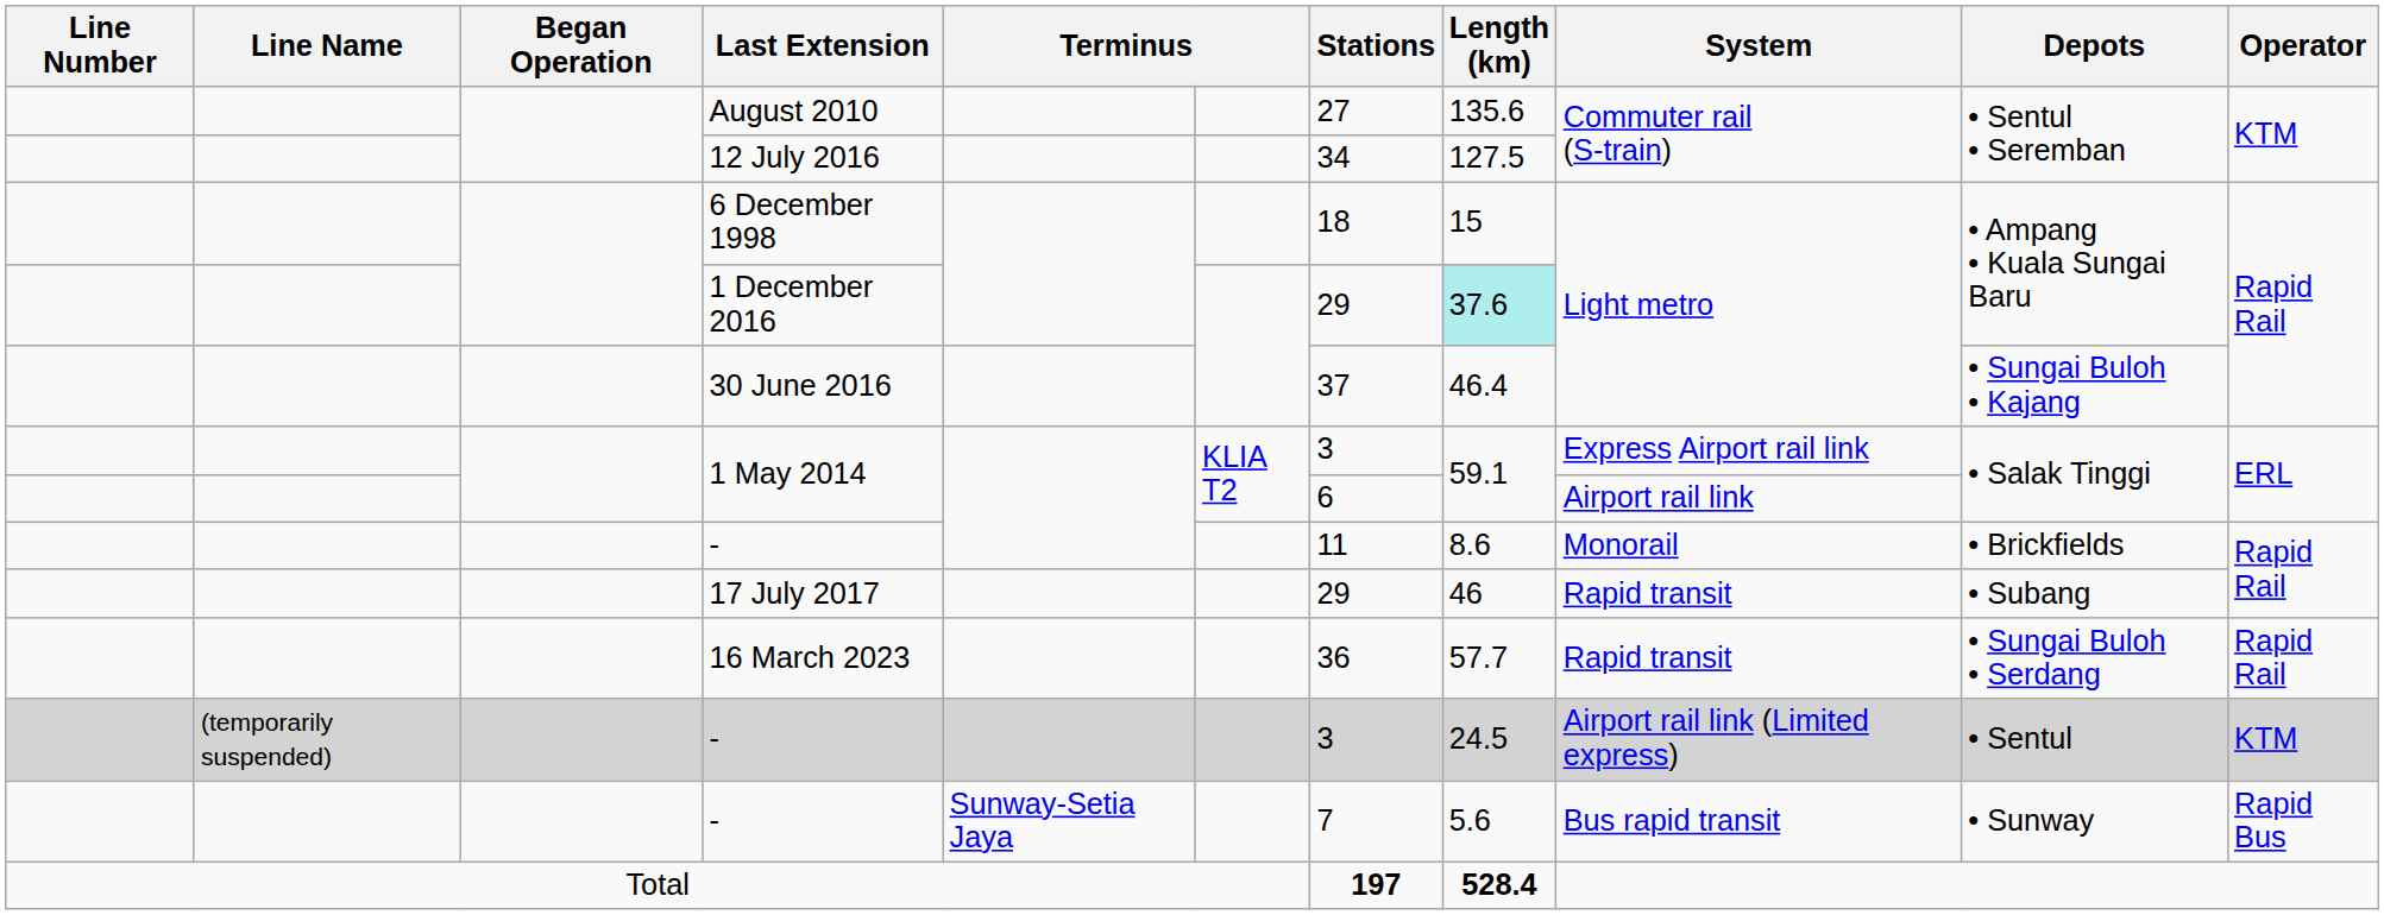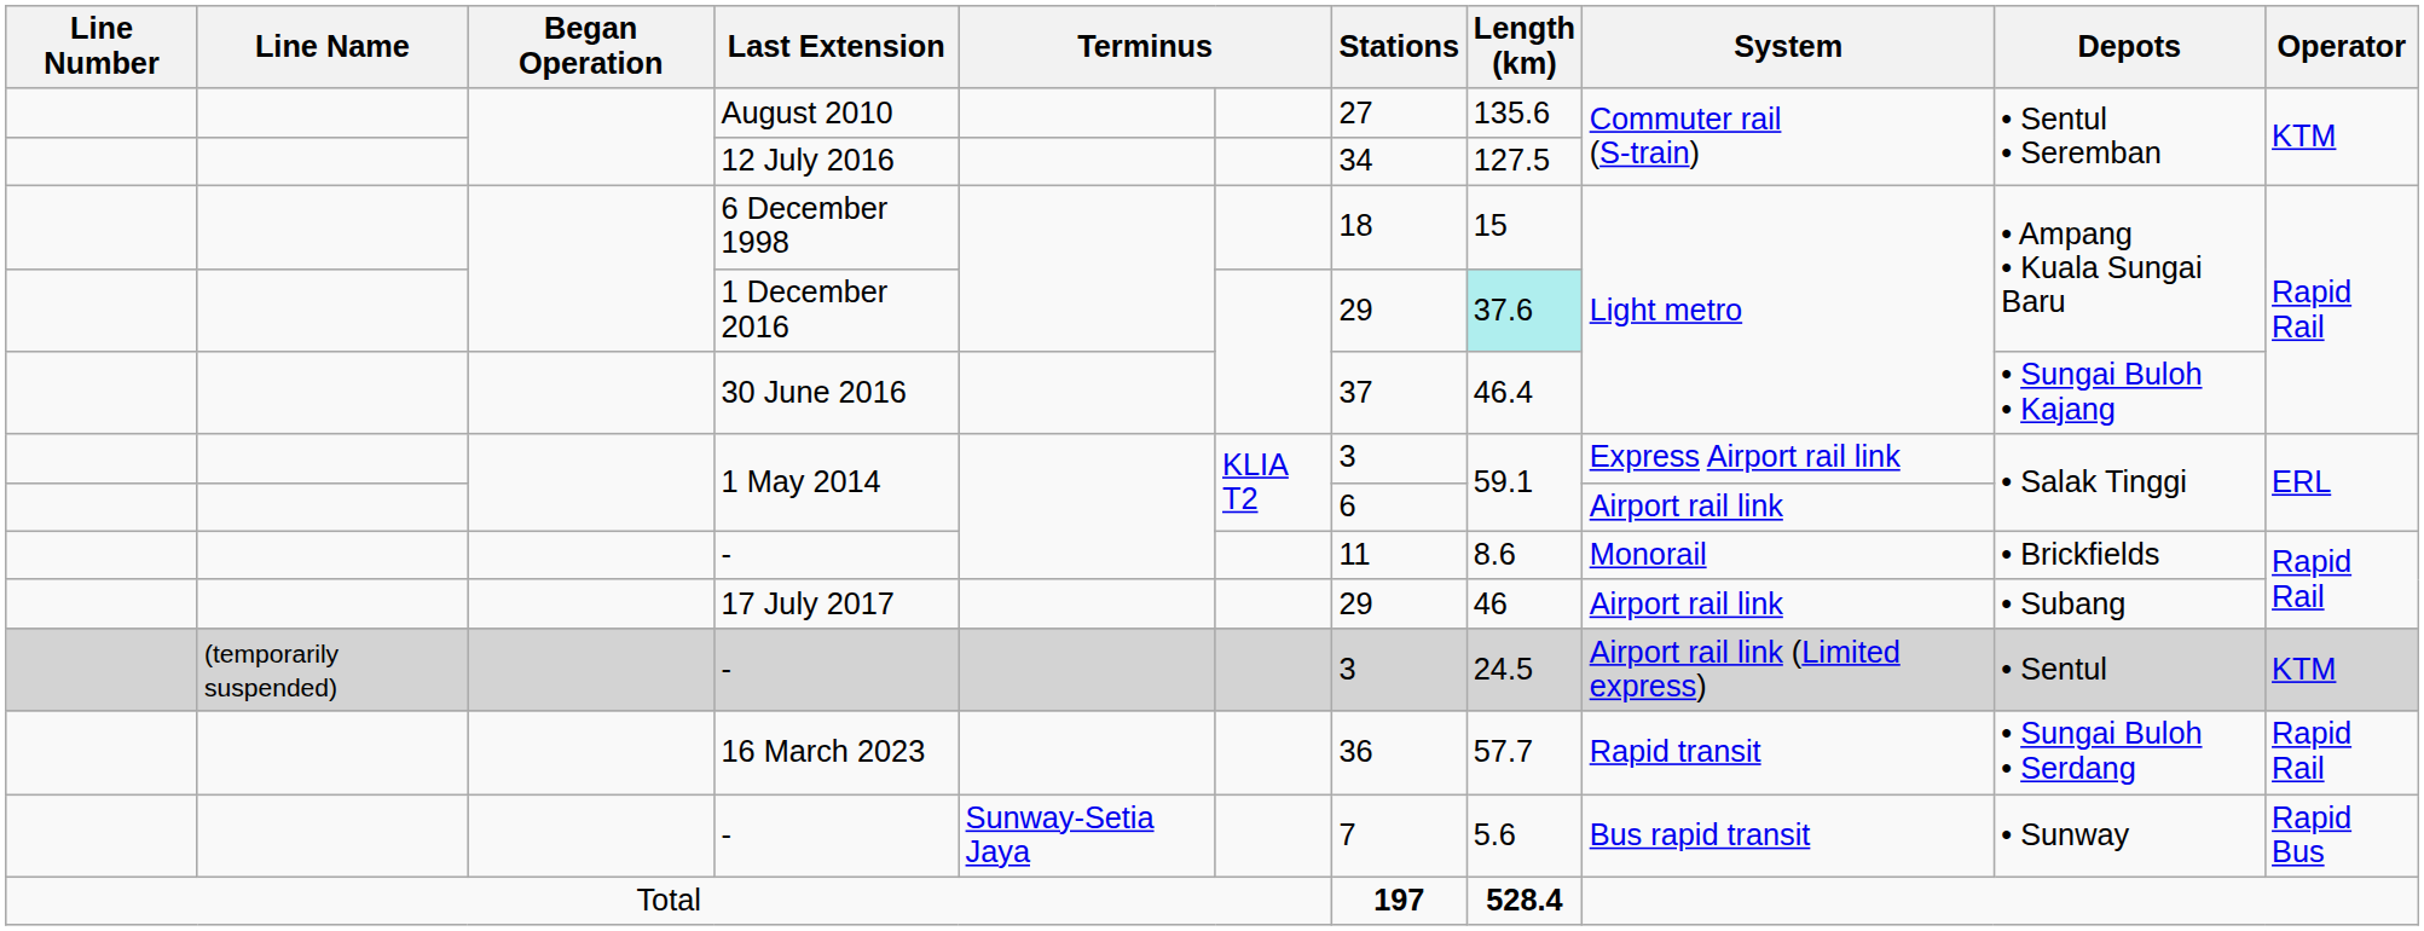 <table class="wikitable"  style="margin:auto; width:100%;">
 <tr>
 <th>Line Number</th>
 <th>Line Name</th>
 <th>Began Operation</th>
 <th>Last Extension</th>
 <th colspan=2>Terminus</th>
 <th>Stations</th>
 <th>Length<br>(km)</th>
 <th>System</th>
 <th>Depots</th>
 <th>Operator</th>
 </tr>
 <tr>
 <td align=center></td>
 <td></td>
 <td rowspan="2"></td>
 <td>August 2010</td>
 <td></td>
 <td></td>
 <td>27</td>
 <td>135.6</td>
 <td rowspan="2"><a href='#'>Commuter rail</a><br>(<a href='#'>S-train</a>)</td>
 <td rowspan="2">• Sentul<br>• Seremban</td>
 <td rowspan="2"><a href='#'>KTM</a></td>
 </tr>
 <tr>
 <td align=center></td>
 <td></td>
 <td>12 July 2016</td>
 <td></td>
 <td></td>
 <td>34</td>
 <td>127.5</td>
 </tr>
 <tr>
 <td align=center></td>
 <td></td>
 <td rowspan="2"></td>
 <td>6 December 1998</td>
 <td rowspan="2"></td>
 <td></td>
 <td>18</td>
 <td>15</td>
 <td rowspan="3"><a href='#'>Light metro</a></td>
 <td rowspan="2">• Ampang<br>• Kuala Sungai Baru</td>
 <td rowspan="3"><a href='#'>Rapid Rail</a></td>
 </tr>
 <tr>
 <td align=center></td>
 <td></td>
 <td>1 December 2016</td>
 <td rowspan="2"></td>
 <td>29</td>
 <td style="background: paleturquoise;">37.6</td>
 </tr>
 <tr>
 <td align=center></td>
 <td></td>
 <td></td>
 <td>30 June 2016</td>
 <td></td>
 <td>37</td>
 <td>46.4</td>
 <td>•  <a href='#'>Sungai Buloh</a><br>•  <a href='#'>Kajang</a></td>
 </tr>
 <tr>
 <td align=center></td>
 <td></td>
 <td rowspan="2"></td>
 <td rowspan="2">1 May 2014</td>
 <td rowspan="3"></td>
 <td rowspan="2"><a href='#'>KLIA T2</a></td>
 <td>3</td>
 <td rowspan="2">59.1</td>
 <td><a href='#'>Express</a> <a href='#'>Airport rail link</a></td>
 <td rowspan="2">• Salak Tinggi</td>
 <td rowspan="2"><a href='#'>ERL</a></td>
 </tr>
 <tr>
 <td align=center></td>
 <td></td>
 <td>6</td>
 <td><a href='#'>Airport rail link</a></td>
 </tr>
 <tr>
 <td align=center></td>
 <td></td>
 <td></td>
 <td>-</td>
 <td></td>
 <td>11</td>
 <td>8.6</td>
 <td><a href='#'>Monorail</a></td>
 <td>• Brickfields</td>
 <td rowspan="2"><a href='#'>Rapid Rail</a></td>
 </tr>
 <tr>
 <td align=center></td>
 <td></td>
 <td></td>
 <td>17 July 2017</td>
 <td></td>
 <td></td>
 <td>29</td>
 <td>46</td>
-<td><a href='#'>Rapid transit</a></td>
+<td><a href='#'>Airport rail link</a></td>
 <td>• Subang</td>
+</tr>
+<tr bgcolor=lightgrey>
+<td align=center></td>
+<td> <small>(temporarily suspended)</small></td>
+<td></td>
+<td>-</td>
+<td></td>
+<td></td>
+<td>3</td>
+<td>24.5</td>
+<td><a href='#'>Airport rail link</a> (<a href='#'>Limited express</a>)</td>
+<td>• Sentul</td>
+<td><a href='#'>KTM</a></td>
 </tr>
 <tr>
 <td align=center></td>
 <td></td>
 <td></td>
 <td>16 March 2023</td>
 <td></td>
 <td></td>
 <td>36</td>
 <td>57.7</td>
 <td><a href='#'>Rapid transit</a></td>
 <td>• <a href='#'>Sungai Buloh</a><br>• <a href='#'>Serdang</a></td>
 <td><a href='#'>Rapid Rail</a></td>
-</tr>
-<tr bgcolor=lightgrey>
-<td align=center></td>
-<td> <small>(temporarily suspended)</small></td>
-<td></td>
-<td>-</td>
-<td></td>
-<td></td>
-<td>3</td>
-<td>24.5</td>
-<td><a href='#'>Airport rail link</a> (<a href='#'>Limited express</a>)</td>
-<td>• Sentul</td>
-<td><a href='#'>KTM</a></td>
 </tr>
 <tr>
 <td align=center></td>
 <td></td>
 <td></td>
 <td>-</td>
 <td><a href='#'>Sunway-Setia Jaya</a></td>
 <td></td>
 <td>7</td>
 <td>5.6</td>
 <td><a href='#'>Bus rapid transit</a></td>
 <td>• Sunway</td>
 <td><a href='#'>Rapid Bus</a></td>
 </tr>
 <tr>
 <td colspan=6 align=center>Total</td>
 <td align=center><strong>197</strong></td>
 <td align="center"><strong>528.4</strong></td>
 <td colspan=3></td>
 </tr>
 </table>
